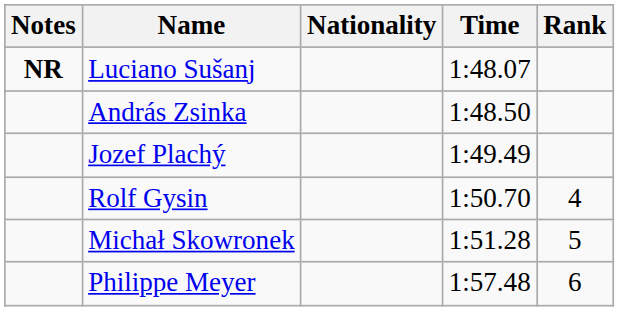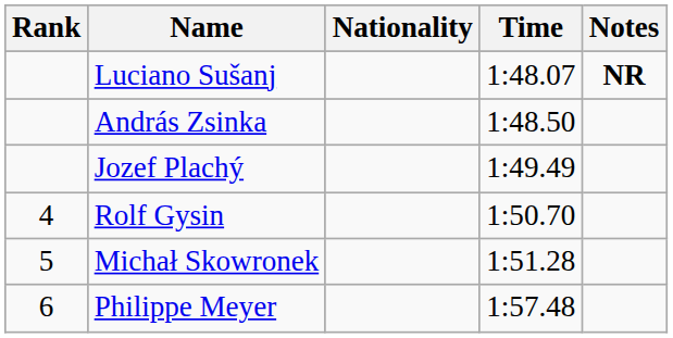 <table class="wikitable sortable" style="text-align:center">
 <tr>
-<th>Notes</th>
+<th>Rank</th>
 <th>Name</th>
 <th>Nationality</th>
 <th>Time</th>
-<th>Rank</th>
+<th>Notes</th>
 </tr>
 <tr>
-<td><strong>NR</strong></td>
+<td></td>
 <td align="left"><a href='#'>Luciano Sušanj</a></td>
 <td align=left></td>
 <td>1:48.07</td>
-<td></td>
+<td><strong>NR</strong></td>
 </tr>
 <tr>
 <td></td>
 <td align="left"><a href='#'>András Zsinka</a></td>
 <td align=left></td>
 <td>1:48.50</td>
 <td></td>
 </tr>
 <tr>
 <td></td>
 <td align="left"><a href='#'>Jozef Plachý</a></td>
 <td align=left></td>
 <td>1:49.49</td>
 <td></td>
 </tr>
 <tr>
-<td></td>
+<td>4</td>
 <td align="left"><a href='#'>Rolf Gysin</a></td>
 <td align=left></td>
 <td>1:50.70</td>
-<td>4</td>
+<td></td>
 </tr>
 <tr>
-<td></td>
+<td>5</td>
 <td align="left"><a href='#'>Michał Skowronek</a></td>
 <td align=left></td>
 <td>1:51.28</td>
-<td>5</td>
+<td></td>
 </tr>
 <tr>
-<td></td>
+<td>6</td>
 <td align="left"><a href='#'>Philippe Meyer</a></td>
 <td align=left></td>
 <td>1:57.48</td>
-<td>6</td>
+<td></td>
 </tr>
 </table>
